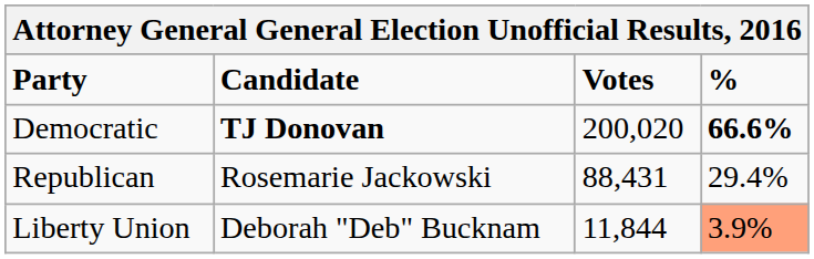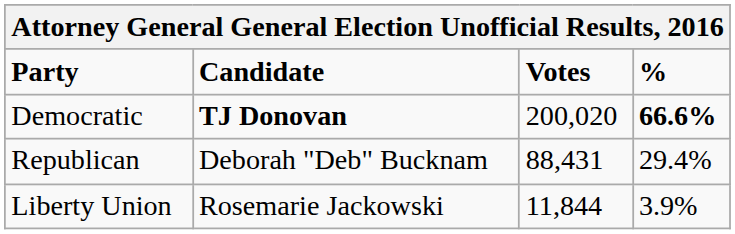 <table class="wikitable">
 <tr>
 <th colspan="4">Attorney General General Election Unofficial Results, 2016</th>
 </tr>
 <tr>
 <td><strong>Party</strong></td>
 <td><strong>Candidate</strong></td>
 <td><strong>Votes</strong></td>
 <td><strong>%</strong></td>
 </tr>
 <tr>
 <td>Democratic</td>
 <td><strong>TJ Donovan</strong></td>
 <td>200,020</td>
 <td><strong>66.6%</strong></td>
 </tr>
 <tr>
 <td>Republican</td>
-<td>Rosemarie Jackowski</td>
+<td>Deborah "Deb" Bucknam</td>
 <td>88,431</td>
 <td>29.4%</td>
 </tr>
 <tr>
 <td>Liberty Union</td>
-<td>Deborah "Deb" Bucknam</td>
+<td>Rosemarie Jackowski</td>
 <td>11,844</td>
-<td style="background: lightsalmon;">3.9%</td>
+<td>3.9%</td>
 </tr>
 </table>
